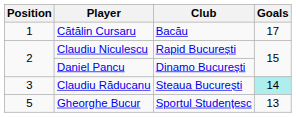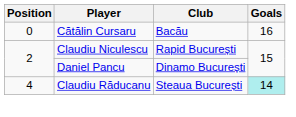 <table class="wikitable">
 <tr>
 <th style="width:28px">Position</th>
 <th>Player</th>
 <th>Club</th>
 <th>Goals</th>
 </tr>
 <tr>
-<td rowspan="1" align="center">1</td>
+<td rowspan="1" align="center">0</td>
 <td><a href='#'>Cătălin Cursaru</a></td>
 <td><a href='#'>Bacău</a></td>
-<td align="center">17</td>
+<td align="center">16</td>
 </tr>
 <tr>
 <td rowspan="2" align="center">2</td>
 <td><a href='#'>Claudiu Niculescu</a></td>
 <td><a href='#'>Rapid București</a></td>
 <td rowspan="2" align="center">15</td>
 </tr>
 <tr>
 <td><a href='#'>Daniel Pancu</a></td>
 <td><a href='#'>Dinamo București</a></td>
 </tr>
 <tr>
-<td rowspan="1" align="center">3</td>
+<td rowspan="1" align="center">4</td>
 <td><a href='#'>Claudiu Răducanu</a></td>
 <td><a href='#'>Steaua București</a></td>
 <td align="center" style="background: paleturquoise;">14</td>
 </tr>
-<tr>
-<td rowspan="1" align="center">5</td>
-<td><a href='#'>Gheorghe Bucur</a></td>
-<td><a href='#'>Sportul Studențesc</a></td>
-<td align="center">13</td>
-</tr>
 </table>
